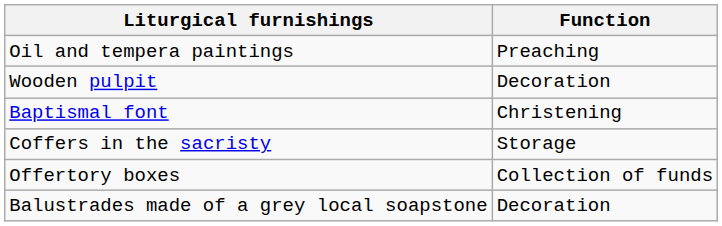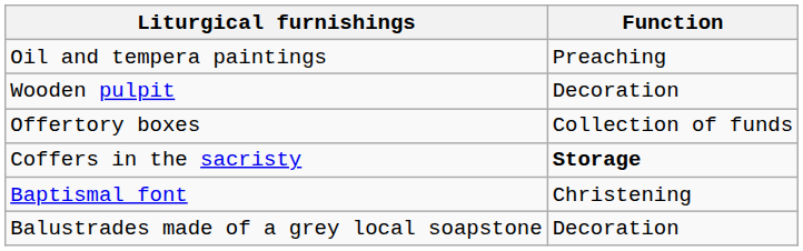 <table class="wikitable">
 <tr>
 <th>Liturgical furnishings</th>
 <th>Function</th>
 </tr>
 <tr>
 <td>Oil and tempera paintings</td>
 <td>Preaching</td>
 </tr>
 <tr>
 <td>Wooden <a href='#'>pulpit</a></td>
 <td>Decoration</td>
 </tr>
 <tr>
-<td><a href='#'>Baptismal font</a></td>
-<td>Christening</td>
+<td>Offertory boxes</td>
+<td>Collection of funds</td>
 </tr>
 <tr>
 <td>Coffers in the <a href='#'>sacristy</a></td>
-<td>Storage</td>
+<td><strong>Storage</strong></td>
 </tr>
 <tr>
-<td>Offertory boxes</td>
-<td>Collection of funds</td>
+<td><a href='#'>Baptismal font</a></td>
+<td>Christening</td>
 </tr>
 <tr>
 <td>Balustrades made of a grey local soapstone</td>
 <td>Decoration</td>
 </tr>
 </table>
